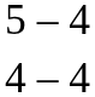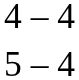 <table style="text-align:center">
 <tr>
 <th width=200></th>
 <th width=100></th>
 <th width=200></th>
 </tr>
 <tr>
 <td align=right><strong></strong></td>
+<td>4 – 4</td>
+<td align=left><strong></strong></td>
+</tr>
+<tr>
+<td align=right><strong></strong></td>
 <td>5 – 4</td>
 <td align=left></td>
 </tr>
-<tr>
-<td align=right><strong></strong></td>
-<td>4 – 4</td>
-<td align=left><strong></strong></td>
-</tr>
 </table>
